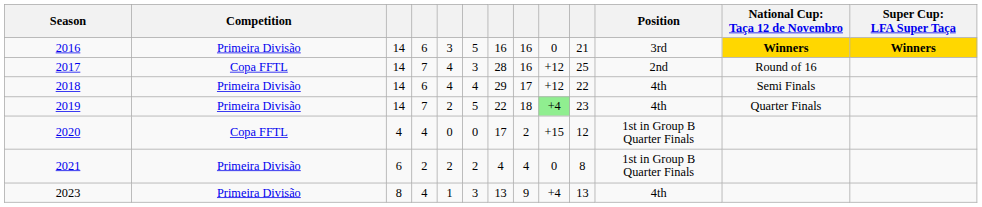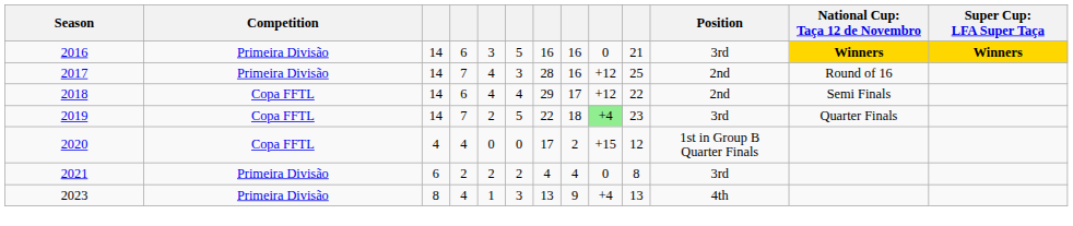 <table class="wikitable" style="text-align:center; font-size:100%;width:100%; text-align:center">
 <tr>
 <th width="10%">Season</th>
 <th width="20%">Competition</th>
 <th width="2%"></th>
 <th width="2%"></th>
 <th width="2%"></th>
 <th width="2%"></th>
 <th width="2%"></th>
 <th width="2%"></th>
 <th width="2%"></th>
 <th width="2%"></th>
 <th width="10%">Position</th>
 <th width="10%">National Cup:<br><a href='#'>Taça 12 de Novembro</a></th>
 <th width="10%">Super Cup:<br><a href='#'>LFA Super Taça</a></th>
 </tr>
 <tr>
 <td><a href='#'>2016</a></td>
 <td><a href='#'>Primeira Divisão</a></td>
 <td>14</td>
 <td>6</td>
 <td>3</td>
 <td>5</td>
 <td>16</td>
 <td>16</td>
 <td>0</td>
 <td>21</td>
 <td>3rd</td>
 <td bgcolor="Gold"><strong>Winners</strong></td>
 <td bgcolor="Gold"><strong>Winners</strong></td>
 </tr>
 <tr>
 <td><a href='#'>2017</a></td>
-<td><a href='#'>Copa FFTL</a></td>
+<td><a href='#'>Primeira Divisão</a></td>
 <td>14</td>
 <td>7</td>
 <td>4</td>
 <td>3</td>
 <td>28</td>
 <td>16</td>
 <td>+12</td>
 <td>25</td>
 <td>2nd</td>
 <td>Round of 16</td>
 <td></td>
 </tr>
 <tr>
 <td><a href='#'>2018</a></td>
-<td><a href='#'>Primeira Divisão</a></td>
+<td><a href='#'>Copa FFTL</a></td>
 <td>14</td>
 <td>6</td>
 <td>4</td>
 <td>4</td>
 <td>29</td>
 <td>17</td>
 <td>+12</td>
 <td>22</td>
-<td>4th</td>
+<td>2nd</td>
 <td>Semi Finals</td>
 <td></td>
 </tr>
 <tr>
 <td><a href='#'>2019</a></td>
-<td><a href='#'>Primeira Divisão</a></td>
+<td><a href='#'>Copa FFTL</a></td>
 <td>14</td>
 <td>7</td>
 <td>2</td>
 <td>5</td>
 <td>22</td>
 <td>18</td>
 <td style="background: lightgreen;">+4</td>
 <td>23</td>
-<td>4th</td>
+<td>3rd</td>
 <td>Quarter Finals</td>
 <td></td>
 </tr>
 <tr>
 <td><a href='#'>2020</a></td>
 <td><a href='#'>Copa FFTL</a></td>
 <td>4</td>
 <td>4</td>
 <td>0</td>
 <td>0</td>
 <td>17</td>
 <td>2</td>
 <td>+15</td>
 <td>12</td>
 <td>1st in Group B<br>Quarter Finals</td>
 <td></td>
 <td></td>
 </tr>
 <tr>
 <td><a href='#'>2021</a></td>
 <td><a href='#'>Primeira Divisão</a></td>
 <td>6</td>
 <td>2</td>
 <td>2</td>
 <td>2</td>
 <td>4</td>
 <td>4</td>
 <td>0</td>
 <td>8</td>
-<td>1st in Group B<br>Quarter Finals</td>
+<td>3rd</td>
 <td></td>
 <td></td>
 </tr>
 <tr>
 <td>2023</td>
 <td><a href='#'>Primeira Divisão</a></td>
 <td>8</td>
 <td>4</td>
 <td>1</td>
 <td>3</td>
 <td>13</td>
 <td>9</td>
 <td>+4</td>
 <td>13</td>
 <td>4th</td>
 <td></td>
 <td></td>
 </tr>
 </table>
